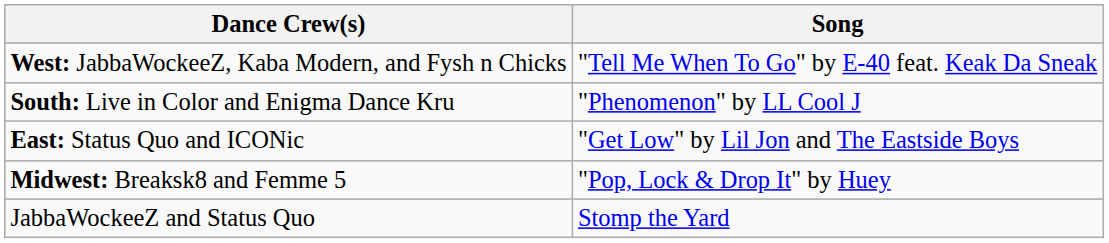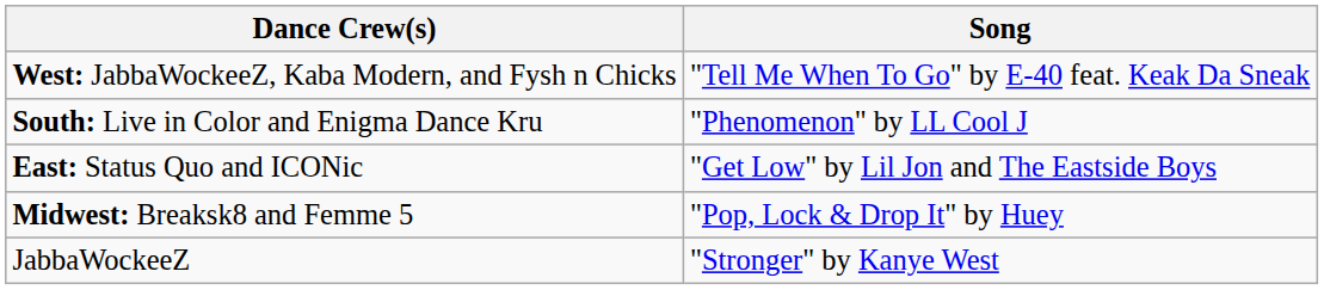 <table class="wikitable">
 <tr>
 <th>Dance Crew(s)</th>
 <th>Song</th>
 </tr>
 <tr>
 <td><strong>West:</strong> JabbaWockeeZ, Kaba Modern, and Fysh n Chicks</td>
 <td>"<a href='#'>Tell Me When To Go</a>" by <a href='#'>E-40</a> feat. <a href='#'>Keak Da Sneak</a></td>
 </tr>
 <tr>
 <td><strong>South:</strong> Live in Color and Enigma Dance Kru</td>
 <td>"<a href='#'>Phenomenon</a>" by <a href='#'>LL Cool J</a></td>
 </tr>
 <tr>
 <td><strong>East:</strong> Status Quo and ICONic</td>
 <td>"<a href='#'>Get Low</a>" by <a href='#'>Lil Jon</a> and <a href='#'>The Eastside Boys</a></td>
 </tr>
 <tr>
 <td><strong>Midwest:</strong> Breaksk8 and Femme 5</td>
 <td>"<a href='#'>Pop, Lock & Drop It</a>" by <a href='#'>Huey</a></td>
 </tr>
 <tr>
-<td>JabbaWockeeZ and Status Quo</td>
-<td><a href='#'>Stomp the Yard</a></td>
+<td>JabbaWockeeZ</td>
+<td>"<a href='#'>Stronger</a>" by <a href='#'>Kanye West</a></td>
 </tr>
 </table>
